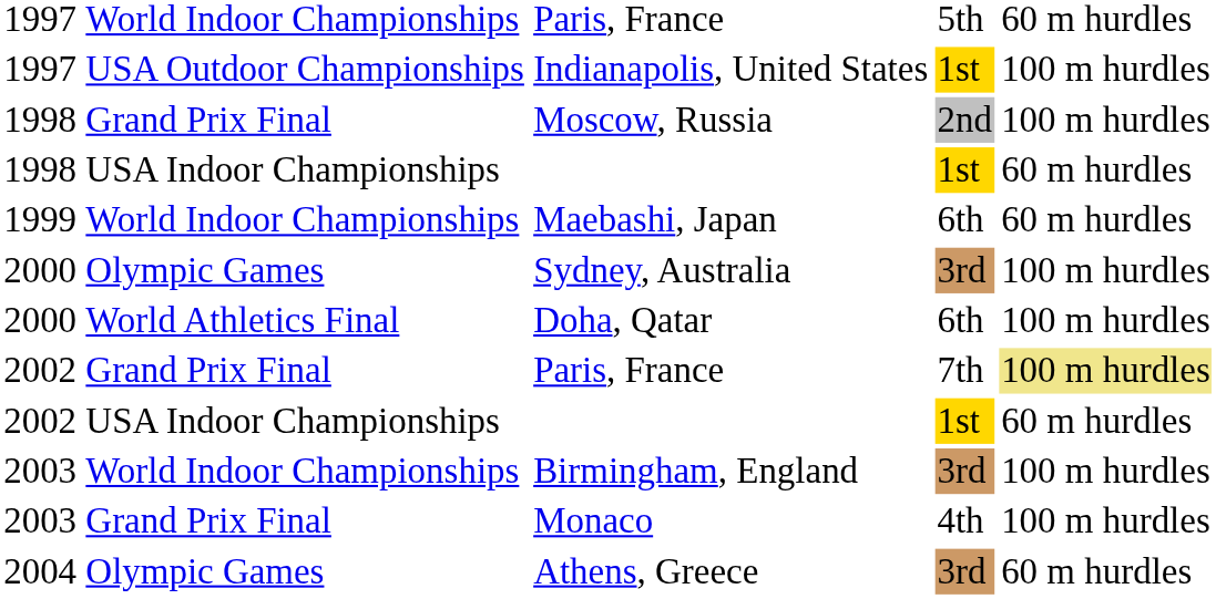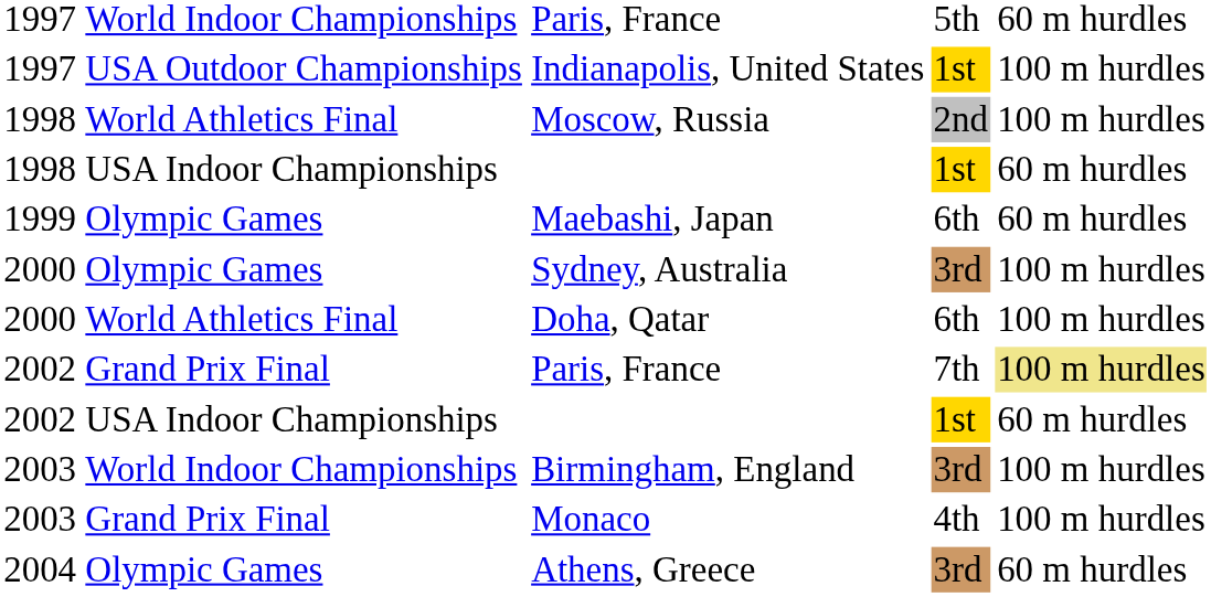 <table>
 <tr>
 <td>1997</td>
 <td><a href='#'>World Indoor Championships</a></td>
 <td><a href='#'>Paris</a>, France</td>
 <td>5th</td>
 <td>60 m hurdles</td>
 </tr>
 <tr>
 <td>1997</td>
 <td><a href='#'>USA Outdoor Championships</a></td>
 <td><a href='#'>Indianapolis</a>, United States</td>
 <td bgcolor="gold">1st</td>
 <td>100 m hurdles</td>
 </tr>
 <tr>
 <td>1998</td>
-<td><a href='#'>Grand Prix Final</a></td>
+<td><a href='#'>World Athletics Final</a></td>
 <td><a href='#'>Moscow</a>, Russia</td>
 <td bgcolor="silver">2nd</td>
 <td>100 m hurdles</td>
 </tr>
 <tr>
 <td>1998</td>
 <td>USA Indoor Championships</td>
 <td></td>
 <td bgcolor="gold">1st</td>
 <td>60 m hurdles</td>
 </tr>
 <tr>
 <td>1999</td>
-<td><a href='#'>World Indoor Championships</a></td>
+<td><a href='#'>Olympic Games</a></td>
 <td><a href='#'>Maebashi</a>, Japan</td>
 <td>6th</td>
 <td>60 m hurdles</td>
 </tr>
 <tr>
 <td>2000</td>
 <td><a href='#'>Olympic Games</a></td>
 <td><a href='#'>Sydney</a>, Australia</td>
 <td bgcolor="cc9966">3rd</td>
 <td>100 m hurdles</td>
 </tr>
 <tr>
 <td>2000</td>
 <td><a href='#'>World Athletics Final</a></td>
 <td><a href='#'>Doha</a>, Qatar</td>
 <td>6th</td>
 <td>100 m hurdles</td>
 </tr>
 <tr>
 <td>2002</td>
 <td><a href='#'>Grand Prix Final</a></td>
 <td><a href='#'>Paris</a>, France</td>
 <td>7th</td>
 <td style="background: khaki;">100 m hurdles</td>
 </tr>
 <tr>
 <td>2002</td>
 <td>USA Indoor Championships</td>
 <td></td>
 <td bgcolor="gold">1st</td>
 <td>60 m hurdles</td>
 </tr>
 <tr>
 <td>2003</td>
 <td><a href='#'>World Indoor Championships</a></td>
 <td><a href='#'>Birmingham</a>, England</td>
 <td bgcolor="cc9966">3rd</td>
 <td>100 m hurdles</td>
 </tr>
 <tr>
 <td>2003</td>
 <td><a href='#'>Grand Prix Final</a></td>
 <td><a href='#'>Monaco</a></td>
 <td>4th</td>
 <td>100 m hurdles</td>
 </tr>
 <tr>
 <td>2004</td>
 <td><a href='#'>Olympic Games</a></td>
 <td><a href='#'>Athens</a>, Greece</td>
 <td bgcolor="cc9966">3rd</td>
 <td>60 m hurdles</td>
 </tr>
 </table>
